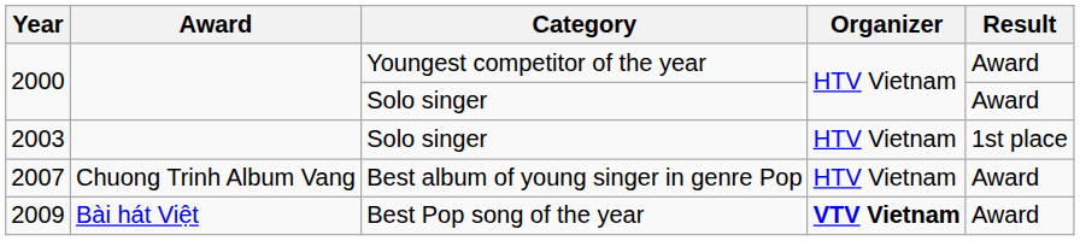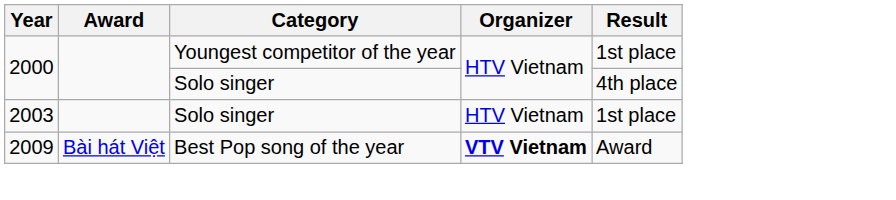 <table class="wikitable">
 <tr>
 <th>Year</th>
 <th>Award</th>
 <th>Category</th>
 <th>Organizer</th>
 <th>Result</th>
 </tr>
 <tr>
 <td rowspan="2">2000</td>
 <td rowspan="2"></td>
 <td>Youngest competitor of the year</td>
 <td rowspan="2"><a href='#'>HTV</a> Vietnam</td>
-<td>Award</td>
+<td>1st place</td>
 </tr>
 <tr>
 <td>Solo singer</td>
-<td>Award</td>
+<td>4th place</td>
 </tr>
 <tr>
 <td>2003</td>
 <td></td>
 <td>Solo singer</td>
 <td><a href='#'>HTV</a> Vietnam</td>
 <td>1st place</td>
 </tr>
 <tr>
-<td>2007</td>
-<td>Chuong Trinh Album Vang</td>
-<td>Best album of young singer in genre Pop</td>
-<td><a href='#'>HTV</a> Vietnam</td>
-<td>Award</td>
-</tr>
-<tr>
 <td>2009</td>
 <td><a href='#'>Bài hát Việt</a></td>
 <td>Best Pop song of the year</td>
 <td><strong><a href='#'>VTV</a> Vietnam</strong></td>
 <td>Award</td>
 </tr>
 </table>
